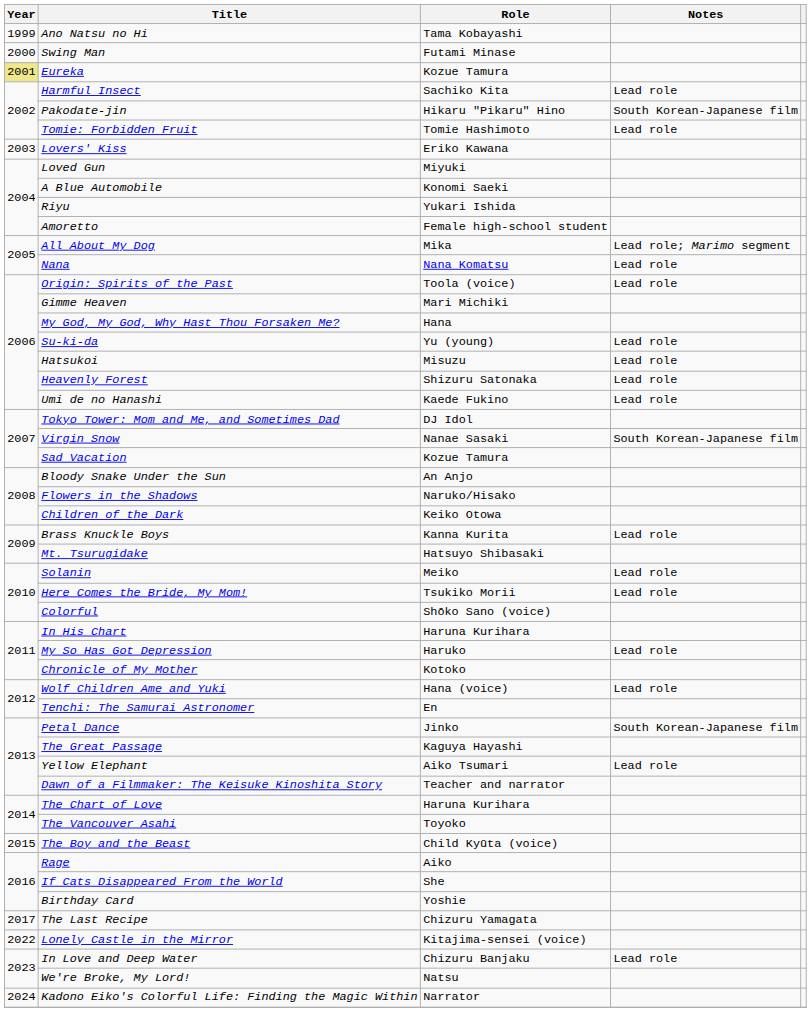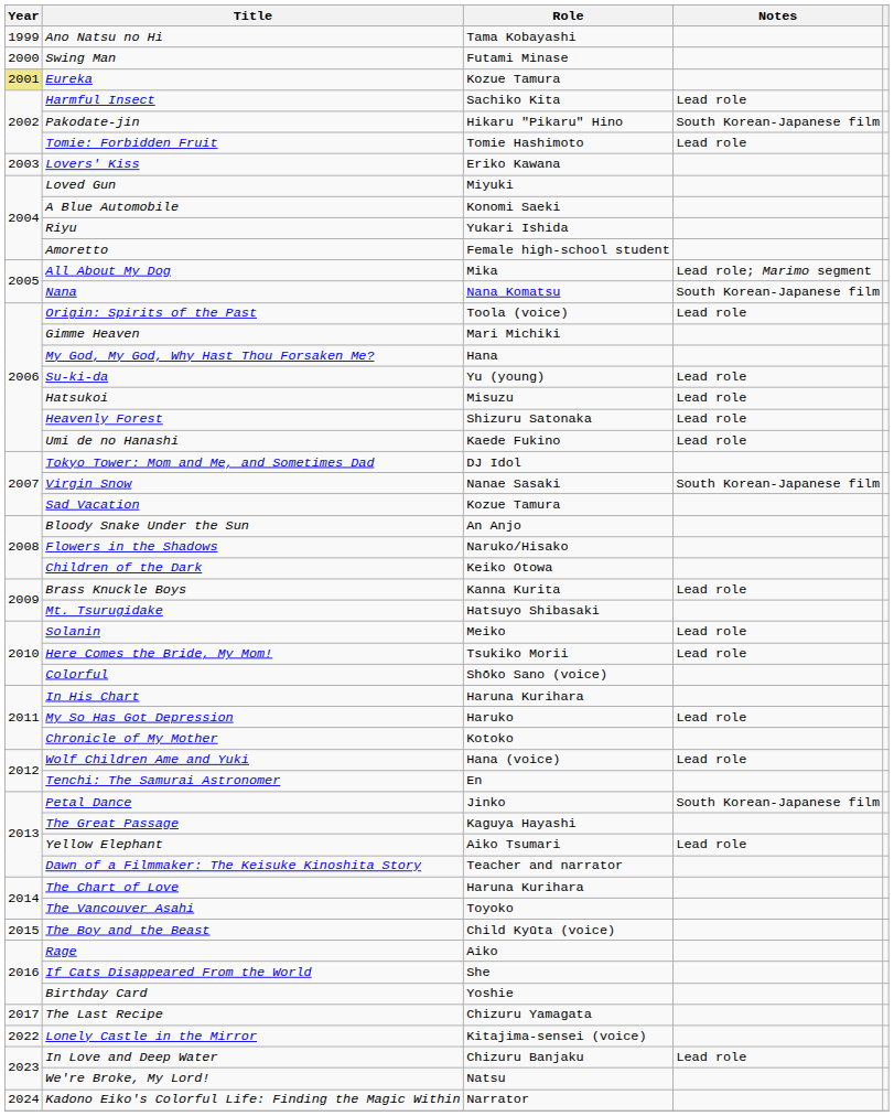 <table class="wikitable sortable">
 <tr>
 <th>Year</th>
 <th>Title</th>
 <th>Role</th>
 <th class="unsortable">Notes</th>
 <th class="unsortable"></th>
 </tr>
 <tr>
 <td>1999</td>
 <td><em>Ano Natsu no Hi</em></td>
 <td>Tama Kobayashi</td>
 <td></td>
 <td></td>
 </tr>
 <tr>
 <td>2000</td>
 <td><em>Swing Man</em></td>
 <td>Futami Minase</td>
 <td></td>
 <td></td>
 </tr>
 <tr>
 <td style="background: khaki;">2001</td>
 <td><em><a href='#'>Eureka</a></em></td>
 <td>Kozue Tamura</td>
 <td></td>
 <td></td>
 </tr>
 <tr>
 <td rowspan="3">2002</td>
 <td><em><a href='#'>Harmful Insect</a></em></td>
 <td>Sachiko Kita</td>
 <td>Lead role</td>
 <td></td>
 </tr>
 <tr>
 <td><em>Pakodate-jin</em></td>
 <td>Hikaru "Pikaru" Hino</td>
 <td>South Korean-Japanese film</td>
 <td></td>
 </tr>
 <tr>
 <td><em><a href='#'>Tomie: Forbidden Fruit</a></em></td>
 <td>Tomie Hashimoto</td>
 <td>Lead role</td>
 <td></td>
 </tr>
 <tr>
 <td>2003</td>
 <td><em><a href='#'>Lovers' Kiss</a></em></td>
 <td>Eriko Kawana</td>
 <td></td>
 <td></td>
 </tr>
 <tr>
 <td rowspan="4">2004</td>
 <td><em>Loved Gun</em></td>
 <td>Miyuki</td>
 <td></td>
 <td></td>
 </tr>
 <tr>
 <td><em>A Blue Automobile</em></td>
 <td>Konomi Saeki</td>
 <td></td>
 <td></td>
 </tr>
 <tr>
 <td><em>Riyu</em></td>
 <td>Yukari Ishida</td>
 <td></td>
 <td></td>
 </tr>
 <tr>
 <td><em>Amoretto</em></td>
 <td>Female high-school student</td>
 <td></td>
 <td></td>
 </tr>
 <tr>
 <td rowspan="2">2005</td>
 <td><em><a href='#'>All About My Dog</a></em></td>
 <td>Mika</td>
 <td>Lead role; <em>Marimo</em> segment</td>
 <td></td>
 </tr>
 <tr>
 <td><em><a href='#'>Nana</a></em></td>
 <td><a href='#'>Nana Komatsu</a></td>
-<td>Lead role</td>
+<td>South Korean-Japanese film</td>
 <td></td>
 </tr>
 <tr>
 <td rowspan="7">2006</td>
 <td><em><a href='#'>Origin: Spirits of the Past</a></em></td>
 <td>Toola (voice)</td>
 <td>Lead role</td>
 <td></td>
 </tr>
 <tr>
 <td><em>Gimme Heaven</em></td>
 <td>Mari Michiki</td>
 <td></td>
 <td></td>
 </tr>
 <tr>
 <td><em><a href='#'>My God, My God, Why Hast Thou Forsaken Me?</a></em></td>
 <td>Hana</td>
 <td></td>
 <td></td>
 </tr>
 <tr>
 <td><em><a href='#'>Su-ki-da</a></em></td>
 <td>Yu (young)</td>
 <td>Lead role</td>
 <td></td>
 </tr>
 <tr>
 <td><em>Hatsukoi</em></td>
 <td>Misuzu</td>
 <td>Lead role</td>
 <td></td>
 </tr>
 <tr>
 <td><em><a href='#'>Heavenly Forest</a></em></td>
 <td>Shizuru Satonaka</td>
 <td>Lead role</td>
 <td></td>
 </tr>
 <tr>
 <td><em>Umi de no Hanashi</em></td>
 <td>Kaede Fukino</td>
 <td>Lead role</td>
 <td></td>
 </tr>
 <tr>
 <td rowspan="3">2007</td>
 <td><em><a href='#'>Tokyo Tower: Mom and Me, and Sometimes Dad</a></em></td>
 <td>DJ Idol</td>
 <td></td>
 <td></td>
 </tr>
 <tr>
 <td><em><a href='#'>Virgin Snow</a></em></td>
 <td>Nanae Sasaki</td>
 <td>South Korean-Japanese film</td>
 <td></td>
 </tr>
 <tr>
 <td><em><a href='#'>Sad Vacation</a></em></td>
 <td>Kozue Tamura</td>
 <td></td>
 <td></td>
 </tr>
 <tr>
 <td rowspan="3">2008</td>
 <td><em>Bloody Snake Under the Sun</em></td>
 <td>An Anjo</td>
 <td></td>
 <td></td>
 </tr>
 <tr>
 <td><em><a href='#'>Flowers in the Shadows</a></em></td>
 <td>Naruko/Hisako</td>
 <td></td>
 <td></td>
 </tr>
 <tr>
 <td><em><a href='#'>Children of the Dark</a></em></td>
 <td>Keiko Otowa</td>
 <td></td>
 <td></td>
 </tr>
 <tr>
 <td rowspan="2">2009</td>
 <td><em>Brass Knuckle Boys</em></td>
 <td>Kanna Kurita</td>
 <td>Lead role</td>
 <td></td>
 </tr>
 <tr>
 <td><em><a href='#'>Mt. Tsurugidake</a></em></td>
 <td>Hatsuyo Shibasaki</td>
 <td></td>
 <td></td>
 </tr>
 <tr>
 <td rowspan="3">2010</td>
 <td><em><a href='#'>Solanin</a></em></td>
 <td>Meiko</td>
 <td>Lead role</td>
 <td></td>
 </tr>
 <tr>
 <td><em><a href='#'>Here Comes the Bride, My Mom!</a></em></td>
 <td>Tsukiko Morii</td>
 <td>Lead role</td>
 <td></td>
 </tr>
 <tr>
 <td><em><a href='#'>Colorful</a></em></td>
 <td>Shōko Sano (voice)</td>
 <td></td>
 <td></td>
 </tr>
 <tr>
 <td rowspan="3">2011</td>
 <td><em><a href='#'>In His Chart</a></em></td>
 <td>Haruna Kurihara</td>
 <td></td>
 <td></td>
 </tr>
 <tr>
 <td><em><a href='#'>My So Has Got Depression</a></em></td>
 <td>Haruko</td>
 <td>Lead role</td>
 <td></td>
 </tr>
 <tr>
 <td><em><a href='#'>Chronicle of My Mother</a></em></td>
 <td>Kotoko</td>
 <td></td>
 <td></td>
 </tr>
 <tr>
 <td rowspan="2">2012</td>
 <td><em><a href='#'>Wolf Children Ame and Yuki</a></em></td>
 <td>Hana (voice)</td>
 <td>Lead role</td>
 <td></td>
 </tr>
 <tr>
 <td><em><a href='#'>Tenchi: The Samurai Astronomer</a></em></td>
 <td>En</td>
 <td></td>
 <td></td>
 </tr>
 <tr>
 <td rowspan="4">2013</td>
 <td><em><a href='#'>Petal Dance</a></em></td>
 <td>Jinko</td>
 <td>South Korean-Japanese film</td>
 <td></td>
 </tr>
 <tr>
 <td><em><a href='#'>The Great Passage</a></em></td>
 <td>Kaguya Hayashi</td>
 <td></td>
 <td></td>
 </tr>
 <tr>
 <td><em>Yellow Elephant</em></td>
 <td>Aiko Tsumari</td>
 <td>Lead role</td>
 <td></td>
 </tr>
 <tr>
 <td><em><a href='#'>Dawn of a Filmmaker: The Keisuke Kinoshita Story</a></em></td>
 <td>Teacher and narrator</td>
 <td></td>
 <td></td>
 </tr>
 <tr>
 <td rowspan="2">2014</td>
 <td><em><a href='#'>The Chart of Love</a></em></td>
 <td>Haruna Kurihara</td>
 <td></td>
 <td></td>
 </tr>
 <tr>
 <td><em><a href='#'>The Vancouver Asahi</a></em></td>
 <td>Toyoko</td>
 <td></td>
 <td></td>
 </tr>
 <tr>
 <td>2015</td>
 <td><em><a href='#'>The Boy and the Beast</a></em></td>
 <td>Child Kyūta (voice)</td>
 <td></td>
 <td></td>
 </tr>
 <tr>
 <td rowspan="3">2016</td>
 <td><em><a href='#'>Rage</a></em></td>
 <td>Aiko</td>
 <td></td>
 <td></td>
 </tr>
 <tr>
 <td><em><a href='#'>If Cats Disappeared From the World</a></em></td>
 <td>She</td>
 <td></td>
 <td></td>
 </tr>
 <tr>
 <td><em>Birthday Card</em></td>
 <td>Yoshie</td>
 <td></td>
 <td></td>
 </tr>
 <tr>
 <td rowspan="1">2017</td>
 <td><em>The Last Recipe</em></td>
 <td>Chizuru Yamagata</td>
 <td></td>
 <td></td>
 </tr>
 <tr>
 <td>2022</td>
 <td><em><a href='#'>Lonely Castle in the Mirror</a></em></td>
 <td>Kitajima-sensei (voice)</td>
 <td></td>
 <td></td>
 </tr>
 <tr>
 <td rowspan="2">2023</td>
 <td><em>In Love and Deep Water</em></td>
 <td>Chizuru Banjaku</td>
 <td>Lead role</td>
 <td></td>
 </tr>
 <tr>
 <td><em>We're Broke, My Lord!</em></td>
 <td>Natsu</td>
 <td></td>
 <td></td>
 </tr>
 <tr>
 <td>2024</td>
 <td><em>Kadono Eiko's Colorful Life: Finding the Magic Within</em></td>
 <td>Narrator</td>
 <td></td>
 <td></td>
 </tr>
 <tr>
 </tr>
 </table>
